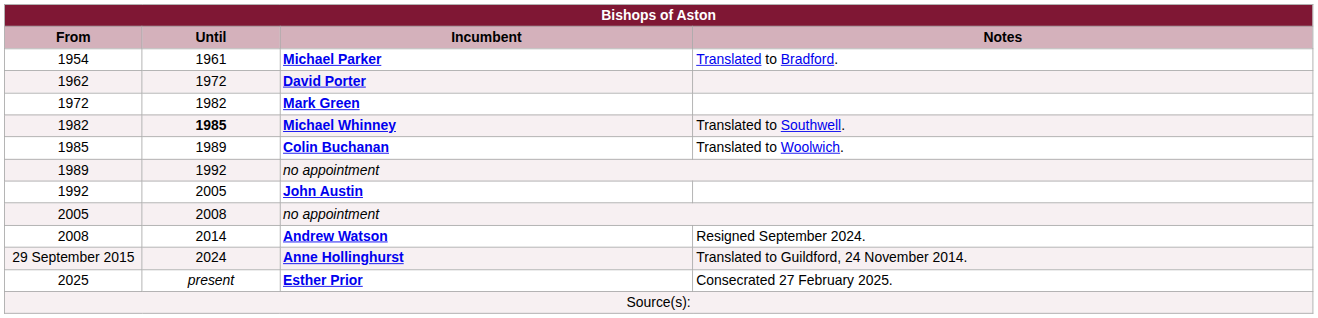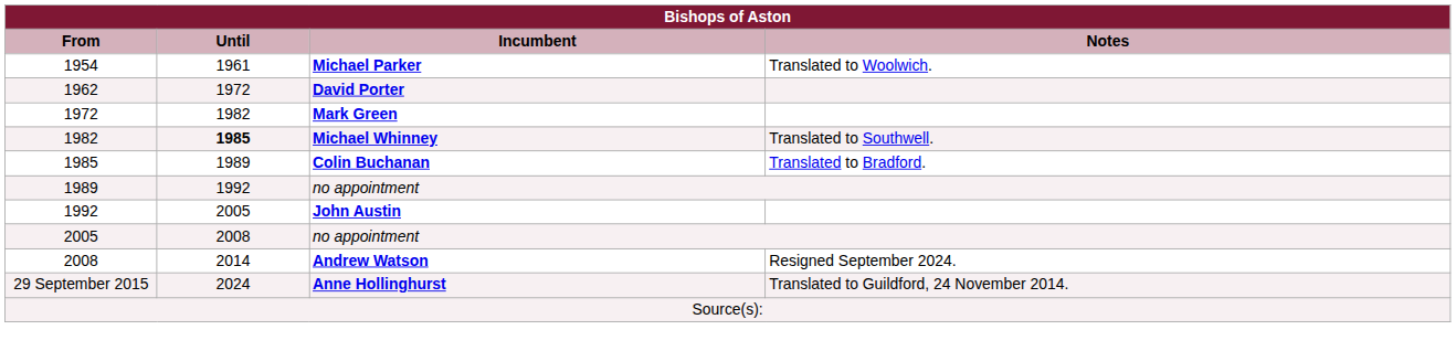 <table class="wikitable" style="width:95%;" border="1" cellpadding="2">
 <tr>
 <th colspan="4" style="background-color: #7F1734; color: white;">Bishops of Aston</th>
 </tr>
 <tr valign=top>
 <th style="background-color:#D4B1BB" width="10%">From</th>
 <th style="background-color:#D4B1BB" width="10%">Until</th>
 <th style="background-color:#D4B1BB" width="30%">Incumbent</th>
 <th style="background-color:#D4B1BB" width="45%">Notes</th>
 </tr>
 <tr valign=top bgcolor="white">
 <td align="center">1954</td>
 <td align="center">1961</td>
 <td><strong><a href='#'>Michael Parker</a></strong></td>
-<td><a href='#'>Translated</a> to <a href='#'>Bradford</a>.</td>
+<td>Translated to <a href='#'>Woolwich</a>.</td>
 </tr>
 <tr valign=top bgcolor="#F7F0F2">
 <td align="center">1962</td>
 <td align="center">1972</td>
 <td><strong><a href='#'>David Porter</a></strong></td>
 <td></td>
 </tr>
 <tr valign=top bgcolor="white">
 <td align="center">1972</td>
 <td align="center">1982</td>
 <td><strong><a href='#'>Mark Green</a></strong></td>
 <td></td>
 </tr>
 <tr valign=top bgcolor="#F7F0F2">
 <td align="center">1982</td>
 <td align="center"><strong>1985</strong></td>
 <td><strong><a href='#'>Michael Whinney</a></strong></td>
 <td>Translated to <a href='#'>Southwell</a>.</td>
 </tr>
 <tr valign=top bgcolor="white">
 <td align="center">1985</td>
 <td align="center">1989</td>
 <td><strong><a href='#'>Colin Buchanan</a></strong></td>
-<td>Translated to <a href='#'>Woolwich</a>.</td>
+<td><a href='#'>Translated</a> to <a href='#'>Bradford</a>.</td>
 </tr>
 <tr valign=top bgcolor="#F7F0F2">
 <td align="center">1989</td>
 <td align="center">1992</td>
 <td colspan="2"><em>no appointment</em></td>
 </tr>
 <tr valign=top bgcolor="white">
 <td align="center">1992</td>
 <td align="center">2005</td>
 <td><strong><a href='#'>John Austin</a></strong> </td>
 <td></td>
 </tr>
 <tr valign=top bgcolor="#F7F0F2">
 <td align="center">2005</td>
 <td align="center">2008</td>
 <td colspan="2"><em>no appointment</em></td>
 </tr>
 <tr valign=top bgcolor="white">
 <td align="center">2008</td>
 <td align="center">2014</td>
 <td><strong><a href='#'>Andrew Watson</a></strong> </td>
 <td> Resigned September 2024.</td>
 </tr>
 <tr valign=top bgcolor="#F7F0F2">
 <td align="center">29 September 2015</td>
 <td align="center">2024</td>
 <td><strong><a href='#'>Anne Hollinghurst</a></strong></td>
 <td>Translated to Guildford, 24 November 2014.</td>
 </tr>
-<tr valign=top bgcolor="white">
-<td align="center">2025</td>
-<td align="center"><em>present</em></td>
-<td><strong><a href='#'>Esther Prior</a></strong></td>
-<td>Consecrated 27 February 2025.</td>
-</tr>
 <tr valign=top bgcolor="#F7F0F2">
 <td align="center" colspan="4">Source(s):</td>
 </tr>
 </table>
